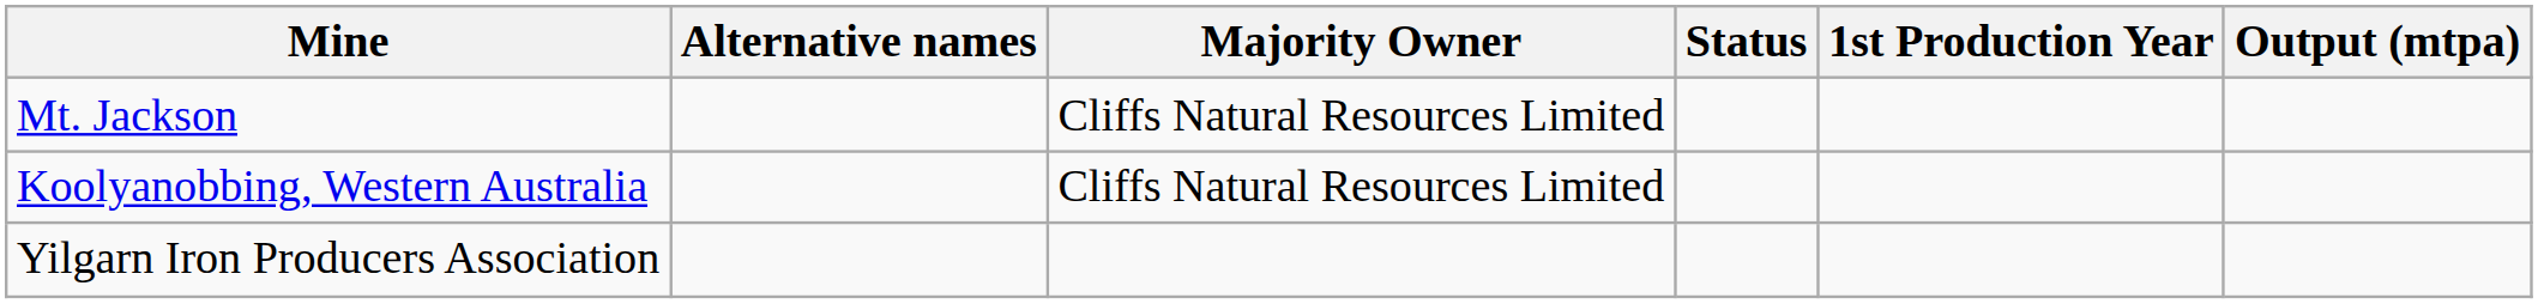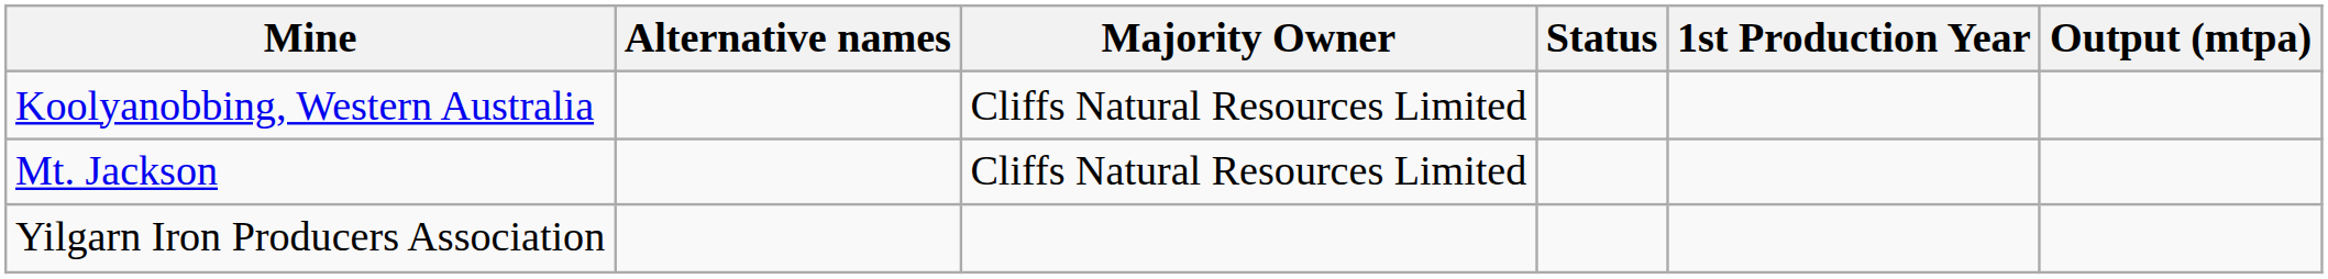 <table class="sortable wikitable">
 <tr>
 <th>Mine</th>
 <th>Alternative names</th>
 <th>Majority Owner</th>
 <th>Status</th>
 <th>1st Production Year</th>
 <th>Output (mtpa)</th>
 </tr>
 <tr>
-<td nowrap=""><a href='#'>Mt. Jackson</a></td>
+<td><a href='#'>Koolyanobbing, Western Australia</a></td>
 <td></td>
 <td>Cliffs Natural Resources Limited</td>
 <td></td>
 <td></td>
 <td></td>
 </tr>
 <tr>
-<td><a href='#'>Koolyanobbing, Western Australia</a></td>
+<td nowrap=""><a href='#'>Mt. Jackson</a></td>
 <td></td>
 <td>Cliffs Natural Resources Limited</td>
 <td></td>
 <td></td>
 <td></td>
 </tr>
 <tr>
 <td>Yilgarn Iron Producers Association</td>
 <td></td>
 <td></td>
 <td></td>
 <td></td>
 <td></td>
 </tr>
 </table>
